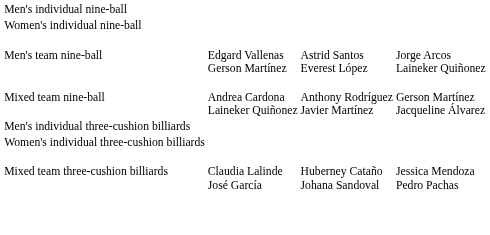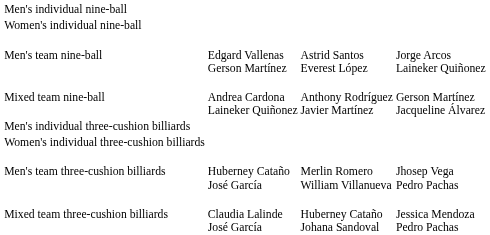 <table>
 <tr>
 <td>Men's individual nine-ball</td>
 <td></td>
 <td></td>
 <td></td>
 </tr>
 <tr>
 <td>Women's individual nine-ball</td>
 <td></td>
 <td></td>
 <td></td>
 </tr>
 <tr>
 <td>Men's team nine-ball</td>
 <td><br>Edgard Vallenas<br>Gerson Martínez</td>
 <td><br>Astrid Santos<br>Everest López</td>
 <td><br>Jorge Arcos<br>Laineker Quiñonez</td>
 </tr>
 <tr>
 <td>Mixed team nine-ball</td>
 <td><br>Andrea Cardona<br>Laineker Quiñonez</td>
 <td><br>Anthony Rodríguez<br>Javier Martínez</td>
 <td><br>Gerson Martínez<br>Jacqueline Álvarez</td>
 </tr>
 <tr>
 <td>Men's individual three-cushion billiards</td>
 <td></td>
 <td></td>
 <td></td>
 </tr>
 <tr>
 <td>Women's individual three-cushion billiards</td>
 <td></td>
 <td></td>
 <td></td>
 </tr>
 <tr>
+<td>Men's team three-cushion billiards</td>
+<td><br>Huberney Cataño<br>José García</td>
+<td><br>Merlin Romero<br>William Villanueva</td>
+<td><br>Jhosep Vega<br>Pedro Pachas</td>
+</tr>
+<tr>
 <td>Mixed team three-cushion billiards</td>
 <td><br>Claudia Lalinde<br>José García</td>
 <td><br>Huberney Cataño<br>Johana Sandoval</td>
 <td><br>Jessica Mendoza<br>Pedro Pachas</td>
 </tr>
 <tr>
 </tr>
 </table>
